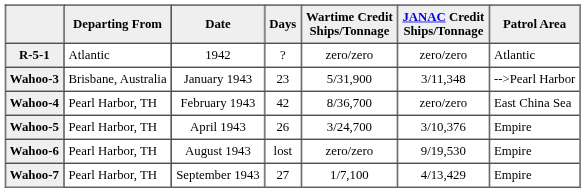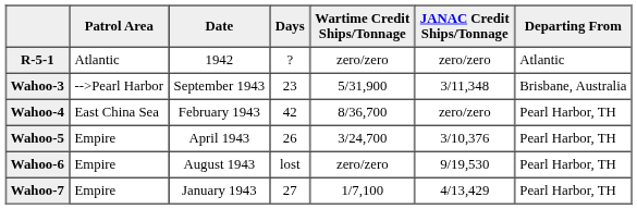 <table border="1" cellpadding="5" cellspacing="0" align="center">
 <tr>
 <th scope="col" style="background:#efefef;"> </th>
-<th scope="col" style="background:#efefef;">Departing From</th>
+<th scope="col" style="background:#efefef;">Patrol Area</th>
 <th scope="col" style="background:#efefef;">Date</th>
 <th scope="col" style="background:#efefef;">Days</th>
 <th scope="col" style="background:#efefef;">Wartime Credit<br>Ships/Tonnage</th>
 <th scope="col" style="background:#efefef;"><a href='#'>JANAC</a> Credit<br>Ships/Tonnage</th>
-<th scope="col" style="background:#efefef;">Patrol Area</th>
+<th scope="col" style="background:#efefef;">Departing From</th>
 </tr>
 <tr>
 <th scope="row" style="background:#efefef;">R-5-1</th>
 <td align=left>Atlantic</td>
 <td align=center>1942</td>
 <td align=center>?</td>
 <td align=center>zero/zero</td>
 <td align=center>zero/zero</td>
 <td align=left>Atlantic</td>
 </tr>
 <tr>
 <th scope="row" style="background:#efefef;">Wahoo-3</th>
-<td align=left>Brisbane, Australia</td>
-<td align=center>January 1943</td>
+<td align=left>-->Pearl Harbor</td>
+<td align=center>September 1943</td>
 <td align=center>23</td>
 <td align=center>5/31,900</td>
 <td align=center>3/11,348</td>
-<td align=left>-->Pearl Harbor</td>
+<td align=left>Brisbane, Australia</td>
 </tr>
 <tr>
 <th scope="row" style="background:#efefef;">Wahoo-4</th>
-<td align=left>Pearl Harbor, TH</td>
+<td align=left>East China Sea</td>
 <td align=center>February 1943</td>
 <td align=center>42</td>
 <td align=center>8/36,700</td>
 <td align=center>zero/zero</td>
-<td align=left>East China Sea</td>
+<td align=left>Pearl Harbor, TH</td>
 </tr>
 <tr>
 <th scope="row" style="background:#efefef;">Wahoo-5</th>
-<td align=left>Pearl Harbor, TH</td>
+<td align=left>Empire</td>
 <td align=center>April 1943</td>
 <td align=center>26</td>
 <td align=center>3/24,700</td>
 <td align=center>3/10,376</td>
-<td align=left>Empire</td>
+<td align=left>Pearl Harbor, TH</td>
 </tr>
 <tr>
 <th scope="row" style="background:#efefef;">Wahoo-6</th>
-<td align=left>Pearl Harbor, TH</td>
+<td align=left>Empire</td>
 <td align=center>August 1943</td>
 <td align=center>lost</td>
 <td align=center>zero/zero</td>
 <td align=center>9/19,530</td>
-<td align=left>Empire</td>
+<td align=left>Pearl Harbor, TH</td>
 </tr>
 <tr>
 <th scope="row" style="background:#efefef;">Wahoo-7</th>
-<td align=left>Pearl Harbor, TH</td>
-<td align=center>September 1943</td>
+<td align=left>Empire</td>
+<td align=center>January 1943</td>
 <td align=center>27</td>
 <td align=center>1/7,100</td>
 <td align=center>4/13,429</td>
-<td align=left>Empire</td>
+<td align=left>Pearl Harbor, TH</td>
 </tr>
 </table>
